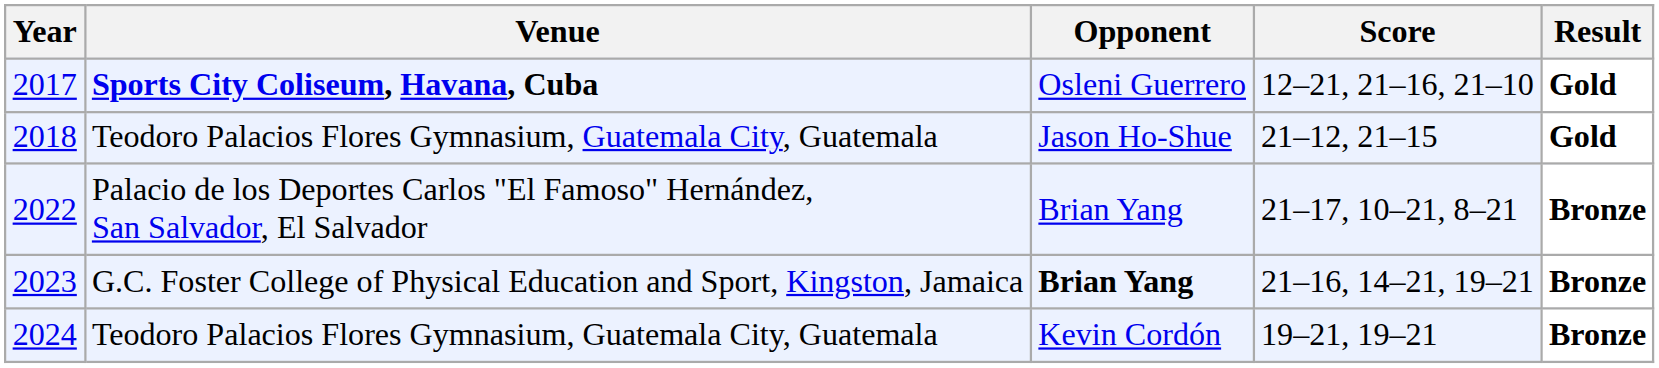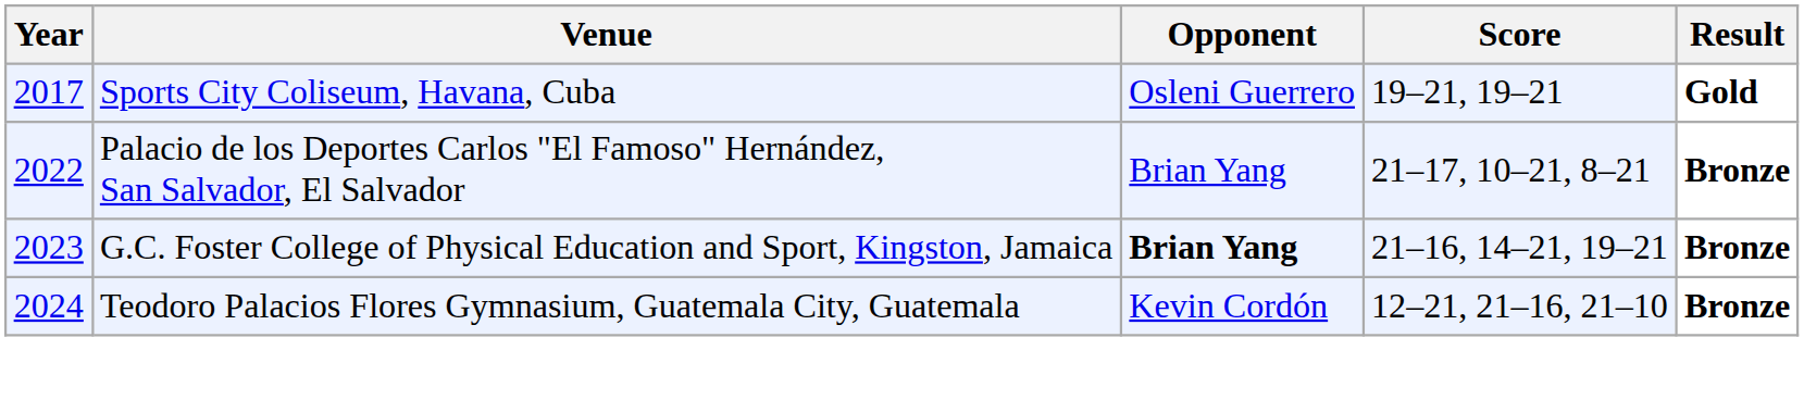 <table class="sortable wikitable" style="font-size: 90%;">
 <tr>
 <th>Year</th>
 <th>Venue</th>
 <th>Opponent</th>
 <th>Score</th>
 <th>Result</th>
 </tr>
 <tr style="background:#ECF2FF">
 <td align="center"><a href='#'>2017</a></td>
-<td align="left"><strong><a href='#'>Sports City Coliseum</a>, <a href='#'>Havana</a>, Cuba</strong></td>
+<td align="left"><a href='#'>Sports City Coliseum</a>, <a href='#'>Havana</a>, Cuba</td>
 <td align="left"> <a href='#'>Osleni Guerrero</a></td>
-<td align="left">12–21, 21–16, 21–10</td>
-<td style="text-align:left; background:white"> <strong>Gold</strong></td>
-</tr>
-<tr style="background:#ECF2FF">
-<td align="center"><a href='#'>2018</a></td>
-<td align="left">Teodoro Palacios Flores Gymnasium, <a href='#'>Guatemala City</a>, Guatemala</td>
-<td align="left"> <a href='#'>Jason Ho-Shue</a></td>
-<td align="left">21–12, 21–15</td>
+<td align="left">19–21, 19–21</td>
 <td style="text-align:left; background:white"> <strong>Gold</strong></td>
 </tr>
 <tr style="background:#ECF2FF">
 <td align="center"><a href='#'>2022</a></td>
 <td align="left">Palacio de los Deportes Carlos "El Famoso" Hernández,<br><a href='#'>San Salvador</a>, El Salvador</td>
 <td align="left"> <a href='#'>Brian Yang</a></td>
 <td align="left">21–17, 10–21, 8–21</td>
 <td style="text-align:left; background:white"> <strong>Bronze</strong></td>
 </tr>
 <tr style="background:#ECF2FF">
 <td align="center"><a href='#'>2023</a></td>
 <td align="left">G.C. Foster College of Physical Education and Sport, <a href='#'>Kingston</a>, Jamaica</td>
 <td align="left"><strong> Brian Yang</strong></td>
 <td align="left">21–16, 14–21, 19–21</td>
 <td style="text-align:left; background:white"> <strong>Bronze</strong></td>
 </tr>
 <tr style="background:#ECF2FF">
 <td align="center"><a href='#'>2024</a></td>
 <td align="left">Teodoro Palacios Flores Gymnasium, Guatemala City, Guatemala</td>
 <td align="left"> <a href='#'>Kevin Cordón</a></td>
-<td align="left">19–21, 19–21</td>
+<td align="left">12–21, 21–16, 21–10</td>
 <td style="text-align:left; background:white"> <strong>Bronze</strong></td>
 </tr>
 </table>
